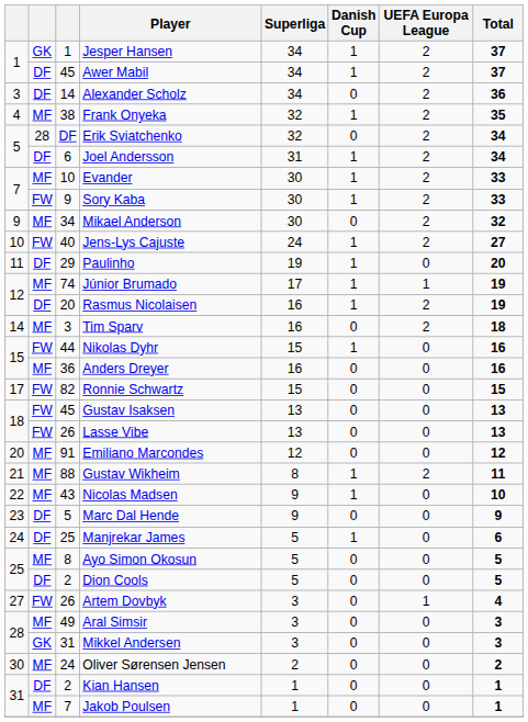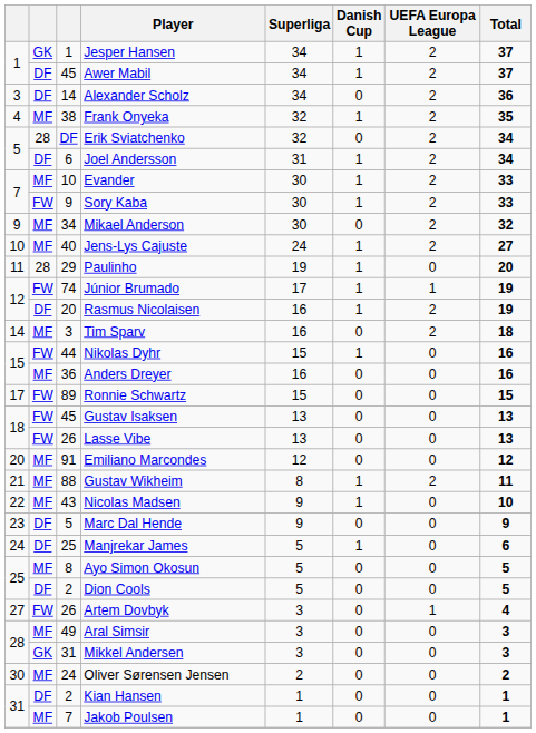 <table class="wikitable sortable" style="font-size: 95%; text-align: center;">
 <tr>
 <th width=20></th>
 <th width=20></th>
 <th width=20></th>
 <th width=200>Player</th>
 <th width=50>Superliga</th>
 <th width=50>Danish Cup</th>
 <th width=100>UEFA Europa League</th>
 <th width=50>Total</th>
 </tr>
 <tr>
 <td rowspan=2>1</td>
 <td><a href='#'>GK</a></td>
 <td>1</td>
 <td align=left> <a href='#'>Jesper Hansen</a></td>
 <td>34</td>
 <td>1</td>
 <td>2</td>
 <td><strong>37</strong></td>
 </tr>
 <tr>
 <td><a href='#'>DF</a></td>
 <td>45</td>
 <td align=left> <a href='#'>Awer Mabil</a></td>
 <td>34</td>
 <td>1</td>
 <td>2</td>
 <td><strong>37</strong></td>
 </tr>
 <tr>
 <td rowspan=1>3</td>
 <td><a href='#'>DF</a></td>
 <td>14</td>
 <td align=left> <a href='#'>Alexander Scholz</a></td>
 <td>34</td>
 <td>0</td>
 <td>2</td>
 <td><strong>36</strong></td>
 </tr>
 <tr>
 <td rowspan=1>4</td>
 <td><a href='#'>MF</a></td>
 <td>38</td>
 <td align=left> <a href='#'>Frank Onyeka</a></td>
 <td>32</td>
 <td>1</td>
 <td>2</td>
 <td><strong>35</strong></td>
 </tr>
 <tr>
 <td rowspan=2>5</td>
 <td>28</td>
 <td><a href='#'>DF</a></td>
 <td align=left> <a href='#'>Erik Sviatchenko</a></td>
 <td>32</td>
 <td>0</td>
 <td>2</td>
 <td><strong>34</strong></td>
 </tr>
 <tr>
 <td><a href='#'>DF</a></td>
 <td>6</td>
 <td align=left><a href='#'>Joel Andersson</a></td>
 <td>31</td>
 <td>1</td>
 <td>2</td>
 <td><strong>34</strong></td>
 </tr>
 <tr>
 <td rowspan=2>7</td>
 <td><a href='#'>MF</a></td>
 <td>10</td>
 <td align=left> <a href='#'>Evander</a></td>
 <td>30</td>
 <td>1</td>
 <td>2</td>
 <td><strong>33</strong></td>
 </tr>
 <tr>
 <td><a href='#'>FW</a></td>
 <td>9</td>
 <td align=left> <a href='#'>Sory Kaba</a></td>
 <td>30</td>
 <td>1</td>
 <td>2</td>
 <td><strong>33</strong></td>
 </tr>
 <tr>
 <td rowspan=1>9</td>
 <td><a href='#'>MF</a></td>
 <td>34</td>
 <td align=left> <a href='#'>Mikael Anderson</a></td>
 <td>30</td>
 <td>0</td>
 <td>2</td>
 <td><strong>32</strong></td>
 </tr>
 <tr>
 <td rowspan=1>10</td>
-<td><a href='#'>FW</a></td>
+<td><a href='#'>MF</a></td>
 <td>40</td>
 <td align=left> <a href='#'>Jens-Lys Cajuste</a></td>
 <td>24</td>
 <td>1</td>
 <td>2</td>
 <td><strong>27</strong></td>
 </tr>
 <tr>
 <td rowspan=1>11</td>
-<td><a href='#'>DF</a></td>
+<td>28</td>
 <td>29</td>
 <td align=left> <a href='#'>Paulinho</a></td>
 <td>19</td>
 <td>1</td>
 <td>0</td>
 <td><strong>20</strong></td>
 </tr>
 <tr>
 <td rowspan=2>12</td>
-<td><a href='#'>MF</a></td>
+<td><a href='#'>FW</a></td>
 <td>74</td>
 <td align=left> <a href='#'>Júnior Brumado</a></td>
 <td>17</td>
 <td>1</td>
 <td>1</td>
 <td><strong>19</strong></td>
 </tr>
 <tr>
 <td><a href='#'>DF</a></td>
 <td>20</td>
 <td align=left> <a href='#'>Rasmus Nicolaisen</a></td>
 <td>16</td>
 <td>1</td>
 <td>2</td>
 <td><strong>19</strong></td>
 </tr>
 <tr>
 <td rowspan=1>14</td>
 <td><a href='#'>MF</a></td>
 <td>3</td>
 <td align=left> <a href='#'>Tim Sparv</a></td>
 <td>16</td>
 <td>0</td>
 <td>2</td>
 <td><strong>18</strong></td>
 </tr>
 <tr>
 <td rowspan=2>15</td>
 <td><a href='#'>FW</a></td>
 <td>44</td>
 <td align=left> <a href='#'>Nikolas Dyhr</a></td>
 <td>15</td>
 <td>1</td>
 <td>0</td>
 <td><strong>16</strong></td>
 </tr>
 <tr>
 <td><a href='#'>MF</a></td>
 <td>36</td>
 <td align=left> <a href='#'>Anders Dreyer</a></td>
 <td>16</td>
 <td>0</td>
 <td>0</td>
 <td><strong>16</strong></td>
 </tr>
 <tr>
 <td rowspan=1>17</td>
 <td><a href='#'>FW</a></td>
-<td>82</td>
+<td>89</td>
 <td align=left> <a href='#'>Ronnie Schwartz</a></td>
 <td>15</td>
 <td>0</td>
 <td>0</td>
 <td><strong>15</strong></td>
 </tr>
 <tr>
 <td rowspan=2>18</td>
 <td><a href='#'>FW</a></td>
 <td>45</td>
 <td align=left> <a href='#'>Gustav Isaksen</a></td>
 <td>13</td>
 <td>0</td>
 <td>0</td>
 <td><strong>13</strong></td>
 </tr>
 <tr>
 <td><a href='#'>FW</a></td>
 <td>26</td>
 <td align=left> <a href='#'>Lasse Vibe</a></td>
 <td>13</td>
 <td>0</td>
 <td>0</td>
 <td><strong>13</strong></td>
 </tr>
 <tr>
 <td rowspan=1>20</td>
 <td><a href='#'>MF</a></td>
 <td>91</td>
 <td align=left> <a href='#'>Emiliano Marcondes</a></td>
 <td>12</td>
 <td>0</td>
 <td>0</td>
 <td><strong>12</strong></td>
 </tr>
 <tr>
 <td rowspan=1>21</td>
 <td><a href='#'>MF</a></td>
 <td>88</td>
 <td align=left> <a href='#'>Gustav Wikheim</a></td>
 <td>8</td>
 <td>1</td>
 <td>2</td>
 <td><strong>11</strong></td>
 </tr>
 <tr>
 <td rowspan=1>22</td>
 <td><a href='#'>MF</a></td>
 <td>43</td>
 <td align=left> <a href='#'>Nicolas Madsen</a></td>
 <td>9</td>
 <td>1</td>
 <td>0</td>
 <td><strong>10</strong></td>
 </tr>
 <tr>
 <td rowspan=1>23</td>
 <td><a href='#'>DF</a></td>
 <td>5</td>
 <td align=left> <a href='#'>Marc Dal Hende</a></td>
 <td>9</td>
 <td>0</td>
 <td>0</td>
 <td><strong>9</strong></td>
 </tr>
 <tr>
 <td rowspan=1>24</td>
 <td><a href='#'>DF</a></td>
 <td>25</td>
 <td align=left> <a href='#'>Manjrekar James</a></td>
 <td>5</td>
 <td>1</td>
 <td>0</td>
 <td><strong>6</strong></td>
 </tr>
 <tr>
 <td rowspan=2>25</td>
 <td><a href='#'>MF</a></td>
 <td>8</td>
 <td align=left> <a href='#'>Ayo Simon Okosun</a></td>
 <td>5</td>
 <td>0</td>
 <td>0</td>
 <td><strong>5</strong></td>
 </tr>
 <tr>
 <td><a href='#'>DF</a></td>
 <td>2</td>
 <td align=left> <a href='#'>Dion Cools</a></td>
 <td>5</td>
 <td>0</td>
 <td>0</td>
 <td><strong>5</strong></td>
 </tr>
 <tr>
 <td rowspan=1>27</td>
 <td><a href='#'>FW</a></td>
 <td>26</td>
 <td align=left> <a href='#'>Artem Dovbyk</a></td>
 <td>3</td>
 <td>0</td>
 <td>1</td>
 <td><strong>4</strong></td>
 </tr>
 <tr>
 <td rowspan=2>28</td>
 <td><a href='#'>MF</a></td>
 <td>49</td>
 <td align=left> <a href='#'>Aral Simsir</a></td>
 <td>3</td>
 <td>0</td>
 <td>0</td>
 <td><strong>3</strong></td>
 </tr>
 <tr>
 <td><a href='#'>GK</a></td>
 <td>31</td>
 <td align=left> <a href='#'>Mikkel Andersen</a></td>
 <td>3</td>
 <td>0</td>
 <td>0</td>
 <td><strong>3</strong></td>
 </tr>
 <tr>
 <td rowspan=1>30</td>
 <td><a href='#'>MF</a></td>
 <td>24</td>
 <td align=left> Oliver Sørensen Jensen</td>
 <td>2</td>
 <td>0</td>
 <td>0</td>
 <td><strong>2</strong></td>
 </tr>
 <tr>
 <td rowspan=2>31</td>
 <td><a href='#'>DF</a></td>
 <td>2</td>
 <td align=left> <a href='#'>Kian Hansen</a></td>
 <td>1</td>
 <td>0</td>
 <td>0</td>
 <td><strong>1</strong></td>
 </tr>
 <tr>
 <td><a href='#'>MF</a></td>
 <td>7</td>
 <td align=left> <a href='#'>Jakob Poulsen</a></td>
 <td>1</td>
 <td>0</td>
 <td>0</td>
 <td><strong>1</strong></td>
 </tr>
 <tr>
 </tr>
 </table>
